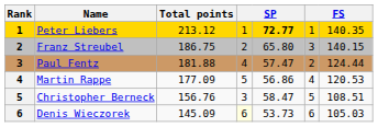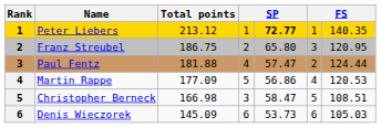 <table class="wikitable sortable">
 <tr>
 <th>Rank</th>
 <th>Name</th>
 <th>Total points</th>
 <th colspan="2" width="80px"><a href='#'>SP</a></th>
 <th colspan="2" width="80px"><a href='#'>FS</a></th>
 </tr>
 <tr bgcolor="gold">
 <td align="center"><strong>1</strong></td>
 <td><a href='#'>Peter Liebers</a></td>
 <td align="center">213.12</td>
 <td align="center">1</td>
 <td align="center"><strong>72.77</strong></td>
 <td align="center">1</td>
 <td align="center">140.35</td>
 </tr>
 <tr bgcolor="silver">
 <td align="center"><strong>2</strong></td>
 <td><a href='#'>Franz Streubel</a></td>
 <td align="center">186.75</td>
 <td align="center">2</td>
 <td align="center">65.80</td>
 <td align="center">3</td>
-<td align="center">140.15</td>
+<td align="center">120.95</td>
 </tr>
 <tr bgcolor="cc9966">
 <td align="center"><strong>3</strong></td>
 <td><a href='#'>Paul Fentz</a></td>
 <td align="center">181.88</td>
 <td align="center">4</td>
 <td align="center">57.47</td>
 <td align="center">2</td>
 <td align="center">124.44</td>
 </tr>
 <tr>
 <th>4</th>
 <td><a href='#'>Martin Rappe</a></td>
 <td align="center">177.09</td>
 <td align="center">5</td>
 <td align="center">56.86</td>
 <td align="center">4</td>
 <td align="center">120.53</td>
 </tr>
 <tr>
 <th>5</th>
 <td><a href='#'>Christopher Berneck</a></td>
-<td align="center">156.76</td>
+<td align="center">166.98</td>
 <td align="center">3</td>
 <td align="center">58.47</td>
 <td align="center">5</td>
 <td align="center">108.51</td>
 </tr>
 <tr>
 <th>6</th>
 <td><a href='#'>Denis Wieczorek</a></td>
 <td align="center">145.09</td>
-<td align="center" style="background: lightyellow;">6</td>
+<td align="center">6</td>
 <td align="center">53.73</td>
 <td align="center">6</td>
 <td align="center">105.03</td>
 </tr>
 </table>
